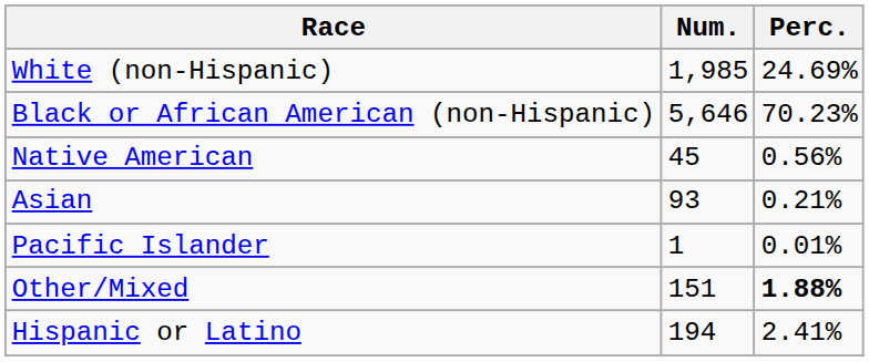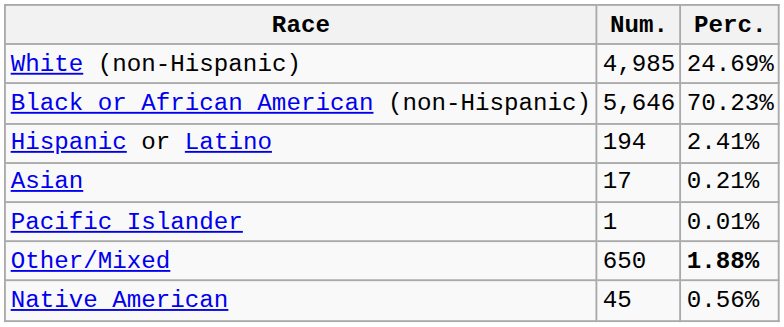 <table class="wikitable">
 <tr>
 <th>Race</th>
 <th>Num.</th>
 <th>Perc.</th>
 </tr>
 <tr>
 <td><a href='#'>White</a> (non-Hispanic)</td>
-<td>1,985</td>
+<td>4,985</td>
 <td>24.69%</td>
 </tr>
 <tr>
 <td><a href='#'>Black or African American</a> (non-Hispanic)</td>
 <td>5,646</td>
 <td>70.23%</td>
 </tr>
 <tr>
-<td><a href='#'>Native American</a></td>
-<td>45</td>
-<td>0.56%</td>
+<td><a href='#'>Hispanic</a> or <a href='#'>Latino</a></td>
+<td>194</td>
+<td>2.41%</td>
 </tr>
 <tr>
 <td><a href='#'>Asian</a></td>
-<td>93</td>
+<td>17</td>
 <td>0.21%</td>
 </tr>
 <tr>
 <td><a href='#'>Pacific Islander</a></td>
 <td>1</td>
 <td>0.01%</td>
 </tr>
 <tr>
 <td><a href='#'>Other/Mixed</a></td>
-<td>151</td>
+<td>650</td>
 <td><strong>1.88%</strong></td>
 </tr>
 <tr>
-<td><a href='#'>Hispanic</a> or <a href='#'>Latino</a></td>
-<td>194</td>
-<td>2.41%</td>
+<td><a href='#'>Native American</a></td>
+<td>45</td>
+<td>0.56%</td>
 </tr>
 </table>
